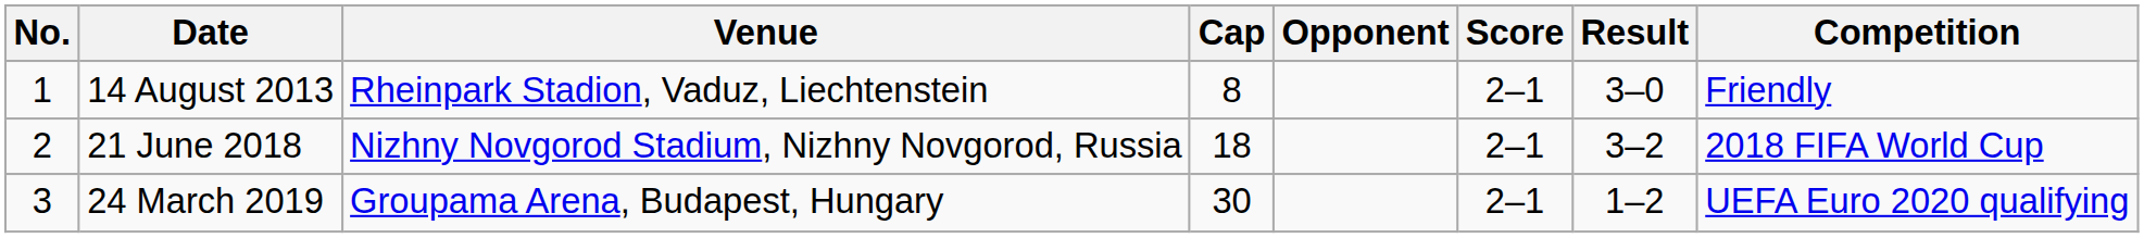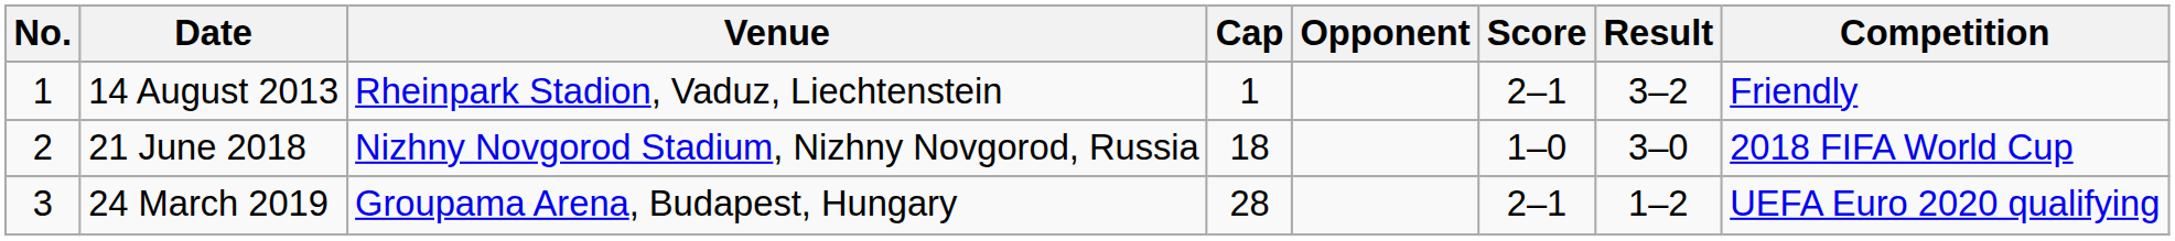 <table class="wikitable sortable">
 <tr>
 <th scope=col>No.</th>
 <th scope=col>Date</th>
 <th scope=col>Venue</th>
 <th scope=col>Cap</th>
 <th scope=col>Opponent</th>
 <th scope=col>Score</th>
 <th scope=col>Result</th>
 <th scope=col>Competition</th>
 </tr>
 <tr>
 <td align="center">1</td>
 <td>14 August 2013</td>
 <td><a href='#'>Rheinpark Stadion</a>, Vaduz, Liechtenstein</td>
-<td align="center">8</td>
+<td align="center">1</td>
 <td></td>
 <td align="center">2–1</td>
-<td align="center">3–0</td>
+<td align="center">3–2</td>
 <td><a href='#'>Friendly</a></td>
 </tr>
 <tr>
 <td align="center">2</td>
 <td>21 June 2018</td>
 <td><a href='#'>Nizhny Novgorod Stadium</a>, Nizhny Novgorod, Russia</td>
 <td align="center">18</td>
 <td></td>
-<td align="center">2–1</td>
-<td align="center">3–2</td>
+<td align="center">1–0</td>
+<td align="center">3–0</td>
 <td><a href='#'>2018 FIFA World Cup</a></td>
 </tr>
 <tr>
 <td align="center">3</td>
 <td>24 March 2019</td>
 <td><a href='#'>Groupama Arena</a>, Budapest, Hungary</td>
-<td align="center">30</td>
+<td align="center">28</td>
 <td></td>
 <td align="center">2–1</td>
 <td align="center">1–2</td>
 <td><a href='#'>UEFA Euro 2020 qualifying</a></td>
 </tr>
 </table>
